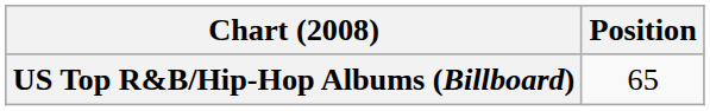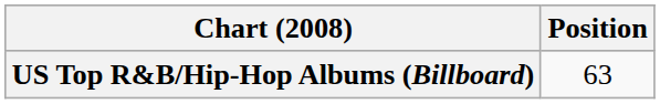 <table class="wikitable plainrowheaders" style="text-align:center">
 <tr>
 <th scope="col">Chart (2008)</th>
 <th scope="col">Position</th>
 </tr>
 <tr>
 <th scope="row">US Top R&B/Hip-Hop Albums (<em>Billboard</em>)</th>
-<td>65</td>
+<td>63</td>
 </tr>
 </table>
